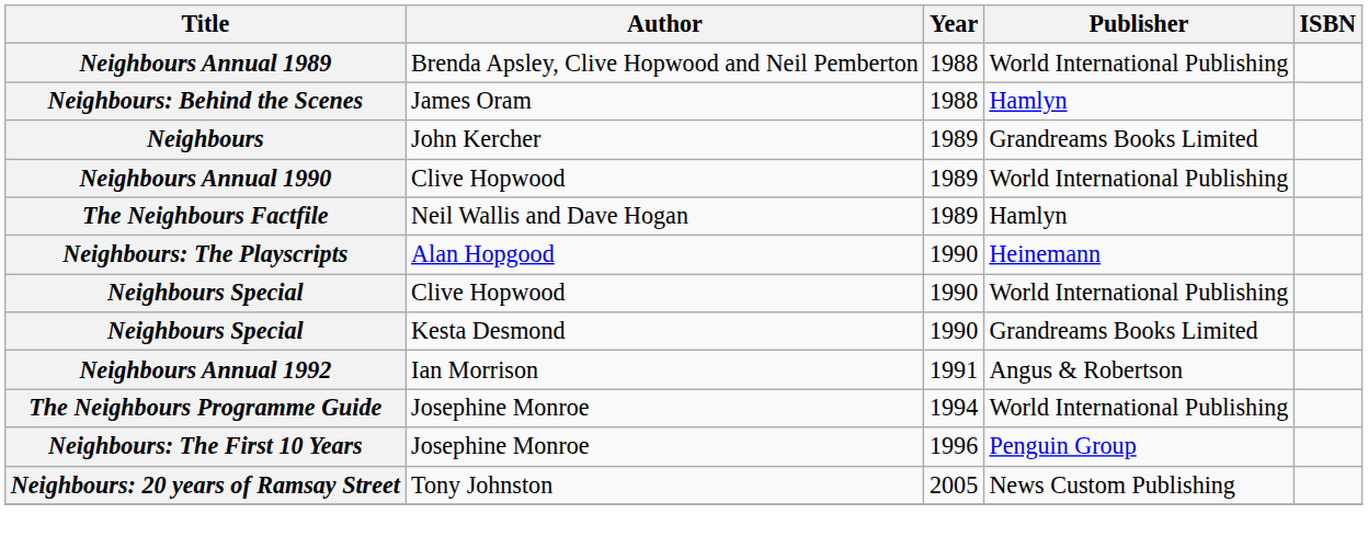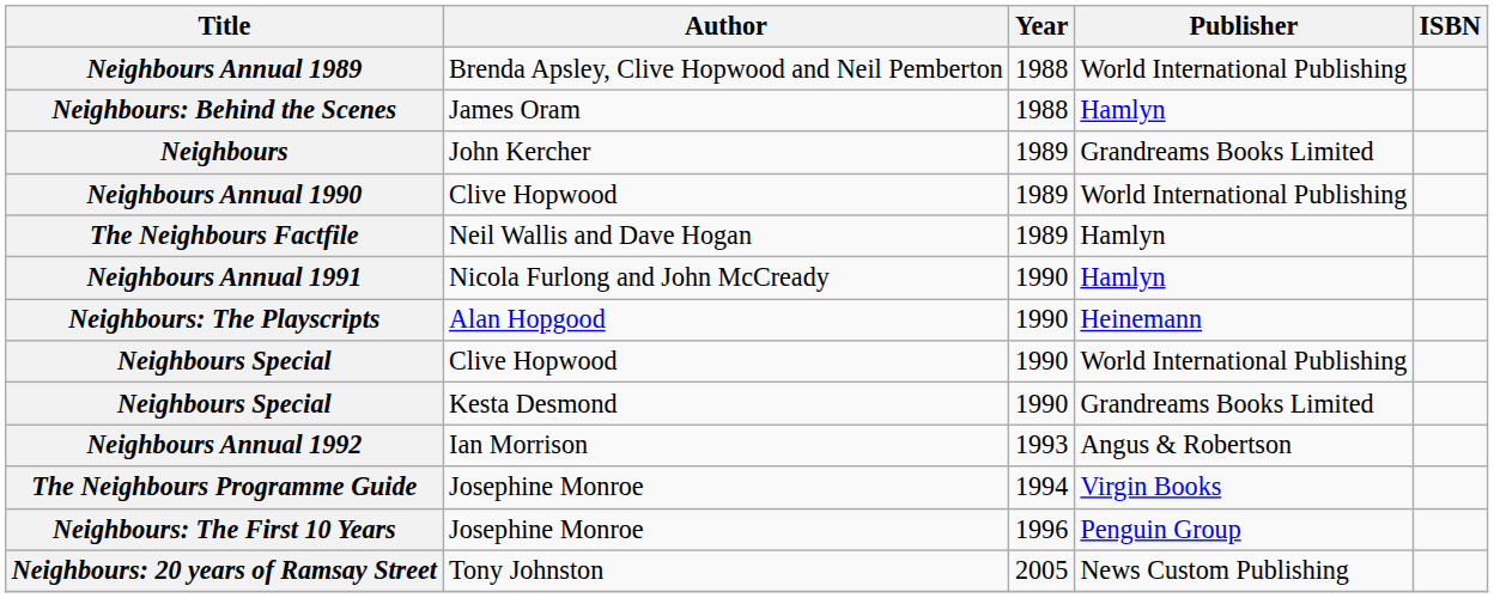 <table class="wikitable unsortable plainrowheaders">
 <tr>
 <th scope="col">Title</th>
 <th scope="col">Author</th>
 <th scope="col">Year</th>
 <th scope="col">Publisher</th>
 <th scope="col">ISBN</th>
 </tr>
 <tr>
 <th scope="row"><em>Neighbours Annual 1989</em></th>
 <td>Brenda Apsley, Clive Hopwood and Neil Pemberton</td>
 <td>1988</td>
 <td>World International Publishing</td>
 <td></td>
 </tr>
 <tr>
 <th scope="row"><em>Neighbours: Behind the Scenes</em></th>
 <td>James Oram</td>
 <td>1988</td>
 <td><a href='#'>Hamlyn</a></td>
 <td></td>
 </tr>
 <tr>
 <th scope="row"><em>Neighbours</em></th>
 <td>John Kercher</td>
 <td>1989</td>
 <td>Grandreams Books Limited</td>
 <td></td>
 </tr>
 <tr>
 <th scope="row"><em>Neighbours Annual 1990</em></th>
 <td>Clive Hopwood</td>
 <td>1989</td>
 <td>World International Publishing</td>
 <td></td>
 </tr>
 <tr>
 <th scope="row"><em>The Neighbours Factfile</em></th>
 <td>Neil Wallis and Dave Hogan</td>
 <td>1989</td>
 <td>Hamlyn</td>
 <td></td>
 </tr>
 <tr>
+<th scope="row"><em>Neighbours Annual 1991</em></th>
+<td>Nicola Furlong and John McCready</td>
+<td>1990</td>
+<td><a href='#'>Hamlyn</a></td>
+<td></td>
+</tr>
+<tr>
 <th scope="row"><em>Neighbours: The Playscripts</em></th>
 <td><a href='#'>Alan Hopgood</a></td>
 <td>1990</td>
 <td><a href='#'>Heinemann</a></td>
 <td></td>
 </tr>
 <tr>
 <th scope="row"><em>Neighbours Special</em></th>
 <td>Clive Hopwood</td>
 <td>1990</td>
 <td>World International Publishing</td>
 <td></td>
 </tr>
 <tr>
 <th scope="row"><em>Neighbours Special</em></th>
 <td>Kesta Desmond</td>
 <td>1990</td>
 <td>Grandreams Books Limited</td>
 <td></td>
 </tr>
 <tr>
 <th scope="row"><em>Neighbours Annual 1992</em></th>
 <td>Ian Morrison</td>
-<td>1991</td>
+<td>1993</td>
 <td>Angus & Robertson</td>
 <td></td>
 </tr>
 <tr>
 <th scope="row"><em>The Neighbours Programme Guide</em></th>
 <td>Josephine Monroe</td>
 <td>1994</td>
-<td>World International Publishing</td>
+<td><a href='#'>Virgin Books</a></td>
 <td></td>
 </tr>
 <tr>
 <th scope="row"><em>Neighbours: The First 10 Years</em></th>
 <td>Josephine Monroe</td>
 <td>1996</td>
 <td><a href='#'>Penguin Group</a></td>
 <td></td>
 </tr>
 <tr>
 <th scope="row"><em>Neighbours: 20 years of Ramsay Street</em></th>
 <td>Tony Johnston</td>
 <td>2005</td>
 <td>News Custom Publishing</td>
 <td></td>
 </tr>
 <tr>
 </tr>
 </table>
